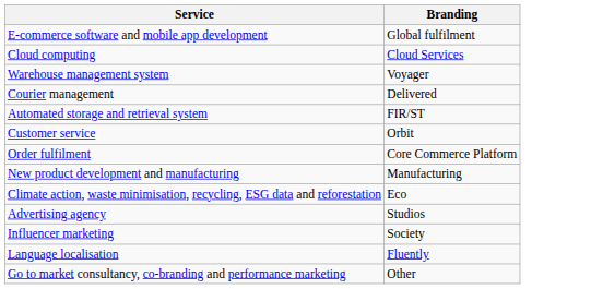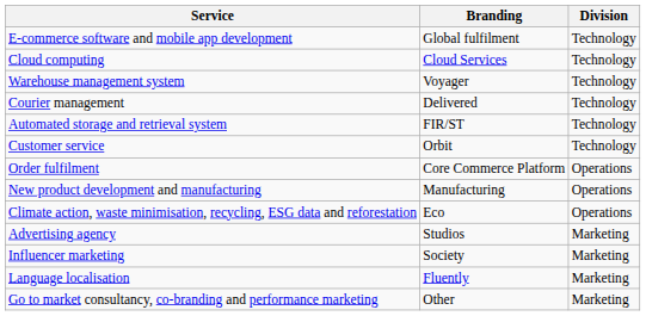 <table class="wikitable sortable">
 <tr>
 <th>Service</th>
 <th>Branding</th>
+<th>Division</th>
 </tr>
 <tr valign=top>
 <td><a href='#'>E-commerce software</a> and <a href='#'>mobile app development</a></td>
 <td>Global fulfilment</td>
+<td>Technology</td>
 </tr>
 <tr valign=top>
 <td><a href='#'>Cloud computing</a></td>
 <td><a href='#'>Cloud Services</a></td>
+<td>Technology</td>
 </tr>
 <tr valign=top>
 <td><a href='#'>Warehouse management system</a></td>
 <td>Voyager</td>
+<td>Technology</td>
 </tr>
 <tr valign=top>
 <td><a href='#'>Courier</a> management</td>
 <td>Delivered</td>
+<td>Technology</td>
 </tr>
 <tr valign=top>
 <td><a href='#'>Automated storage and retrieval system</a></td>
 <td>FIR/ST</td>
+<td>Technology</td>
 </tr>
 <tr valign=top>
 <td><a href='#'>Customer service</a></td>
 <td>Orbit</td>
+<td>Technology</td>
 </tr>
 <tr valign=top>
 <td><a href='#'>Order fulfilment</a></td>
 <td>Core Commerce Platform</td>
+<td>Operations</td>
 </tr>
 <tr valign=top>
 <td><a href='#'>New product development</a> and <a href='#'>manufacturing</a></td>
 <td>Manufacturing</td>
+<td>Operations</td>
 </tr>
 <tr valign=top>
 <td><a href='#'>Climate action</a>, <a href='#'>waste minimisation</a>, <a href='#'>recycling</a>, <a href='#'>ESG data</a> and <a href='#'>reforestation</a></td>
 <td>Eco</td>
+<td>Operations</td>
 </tr>
 <tr valign=top>
 <td><a href='#'>Advertising agency</a></td>
 <td>Studios</td>
+<td>Marketing</td>
 </tr>
 <tr valign=top>
 <td><a href='#'>Influencer marketing</a></td>
 <td>Society</td>
+<td>Marketing</td>
 </tr>
 <tr valign=top>
 <td><a href='#'>Language localisation</a></td>
 <td><a href='#'>Fluently</a></td>
+<td>Marketing</td>
 </tr>
 <tr valign=top>
 <td><a href='#'>Go to market</a> consultancy, <a href='#'>co-branding</a> and <a href='#'>performance marketing</a></td>
 <td>Other</td>
+<td>Marketing</td>
 </tr>
 </table>
